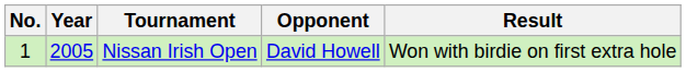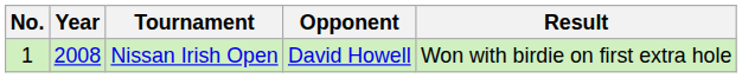 <table class="wikitable" style="font-size:95%;">
 <tr>
 <th>No.</th>
 <th>Year</th>
 <th>Tournament</th>
 <th>Opponent</th>
 <th>Result</th>
 </tr>
 <tr style="background:#D0F0C0;">
 <td align=center>1</td>
-<td><a href='#'>2005</a></td>
+<td><a href='#'>2008</a></td>
 <td><a href='#'>Nissan Irish Open</a></td>
 <td> <a href='#'>David Howell</a></td>
 <td>Won with birdie on first extra hole</td>
 </tr>
 </table>
